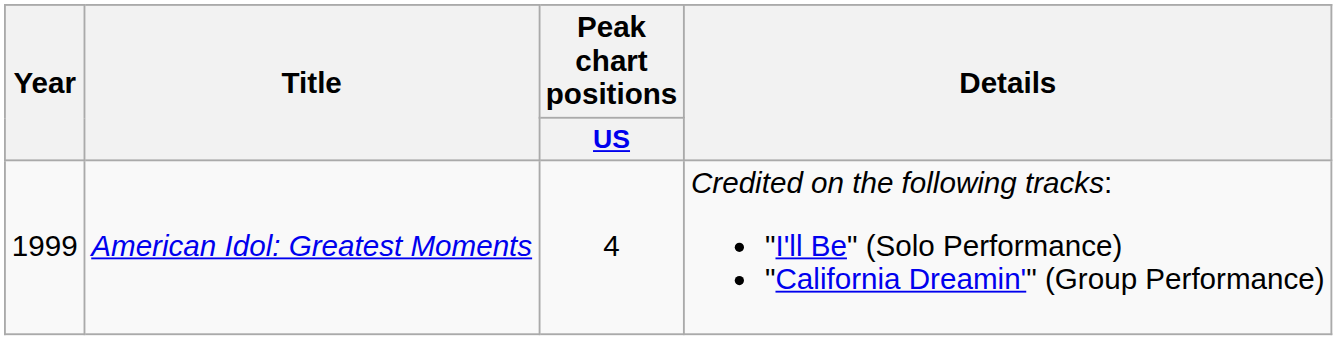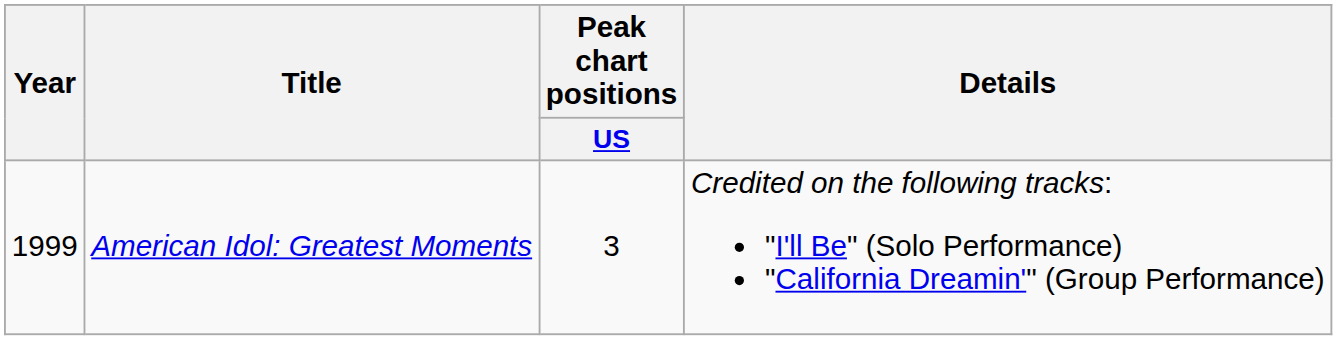 <table class="wikitable plainrowheaders" style="text-align:center;">
 <tr>
 <th scope="col" rowspan="2">Year</th>
 <th scope="col" rowspan="2">Title</th>
 <th scope="col" rowspan="1">Peak chart positions</th>
 <th scope="col" rowspan="2">Details</th>
 </tr>
 <tr>
 <th scope="col" style="width:3em;font-size:90%;"><a href='#'>US</a></th>
 </tr>
 <tr>
 <td>1999</td>
 <td><em><a href='#'>American Idol: Greatest Moments</a></em></td>
-<td>4</td>
+<td>3</td>
 <td align="left"><em>Credited on the following tracks</em>:<br><ul><li>"<a href='#'>I'll Be</a>" (Solo Performance)</li><li>"<a href='#'>California Dreamin'</a>" (Group Performance)</li></ul></td>
 </tr>
 </table>
